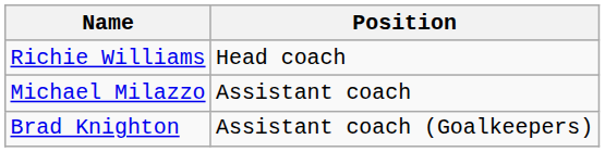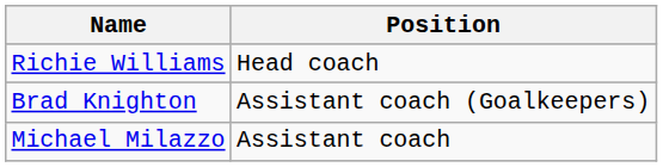 <table class="wikitable">
 <tr>
 <th>Name</th>
 <th>Position</th>
 </tr>
 <tr>
 <td> <a href='#'>Richie Williams</a></td>
 <td>Head coach</td>
 </tr>
 <tr>
+<td> <a href='#'>Brad Knighton</a></td>
+<td>Assistant coach (Goalkeepers) </td>
+</tr>
+<tr>
 <td> <a href='#'>Michael Milazzo</a></td>
 <td>Assistant coach </td>
 </tr>
-<tr>
-<td> <a href='#'>Brad Knighton</a></td>
-<td>Assistant coach (Goalkeepers) </td>
-</tr>
 </table>
